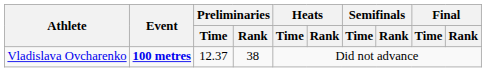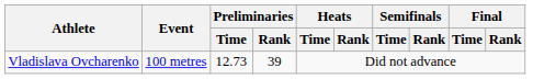 <table class=wikitable style="font-size:90%;">
 <tr>
 <th rowspan="2">Athlete</th>
 <th rowspan="2">Event</th>
 <th colspan="2">Preliminaries</th>
 <th colspan="2">Heats</th>
 <th colspan="2">Semifinals</th>
 <th colspan="2">Final</th>
 </tr>
 <tr>
 <th>Time</th>
 <th>Rank</th>
 <th>Time</th>
 <th>Rank</th>
 <th>Time</th>
 <th>Rank</th>
 <th>Time</th>
 <th>Rank</th>
 </tr>
 <tr style="border-top: single;">
 <td><a href='#'>Vladislava Ovcharenko</a></td>
-<td><strong><a href='#'>100 metres</a></strong></td>
-<td align=center>12.37</td>
-<td align=center>38</td>
+<td><a href='#'>100 metres</a></td>
+<td align=center>12.73</td>
+<td align=center>39</td>
 <td colspan= 6 align=center>Did not advance</td>
 </tr>
 </table>
